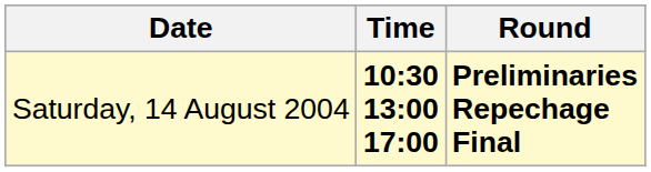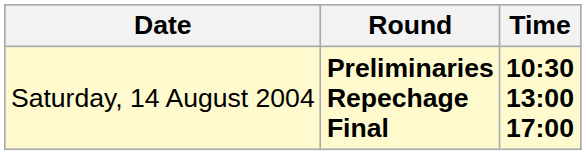 <table class="wikitable">
 <tr>
 <th>Date</th>
+<th>Round</th>
 <th>Time</th>
-<th>Round</th>
 </tr>
 <tr>
 <td style=background:lemonchiffon>Saturday, 14 August 2004</td>
+<td style=background:lemonchiffon><strong>Preliminaries<br>Repechage<br>Final</strong></td>
 <td style=background:lemonchiffon><strong>10:30<br>13:00<br>17:00</strong></td>
-<td style=background:lemonchiffon><strong>Preliminaries<br>Repechage<br>Final</strong></td>
 </tr>
 </table>
